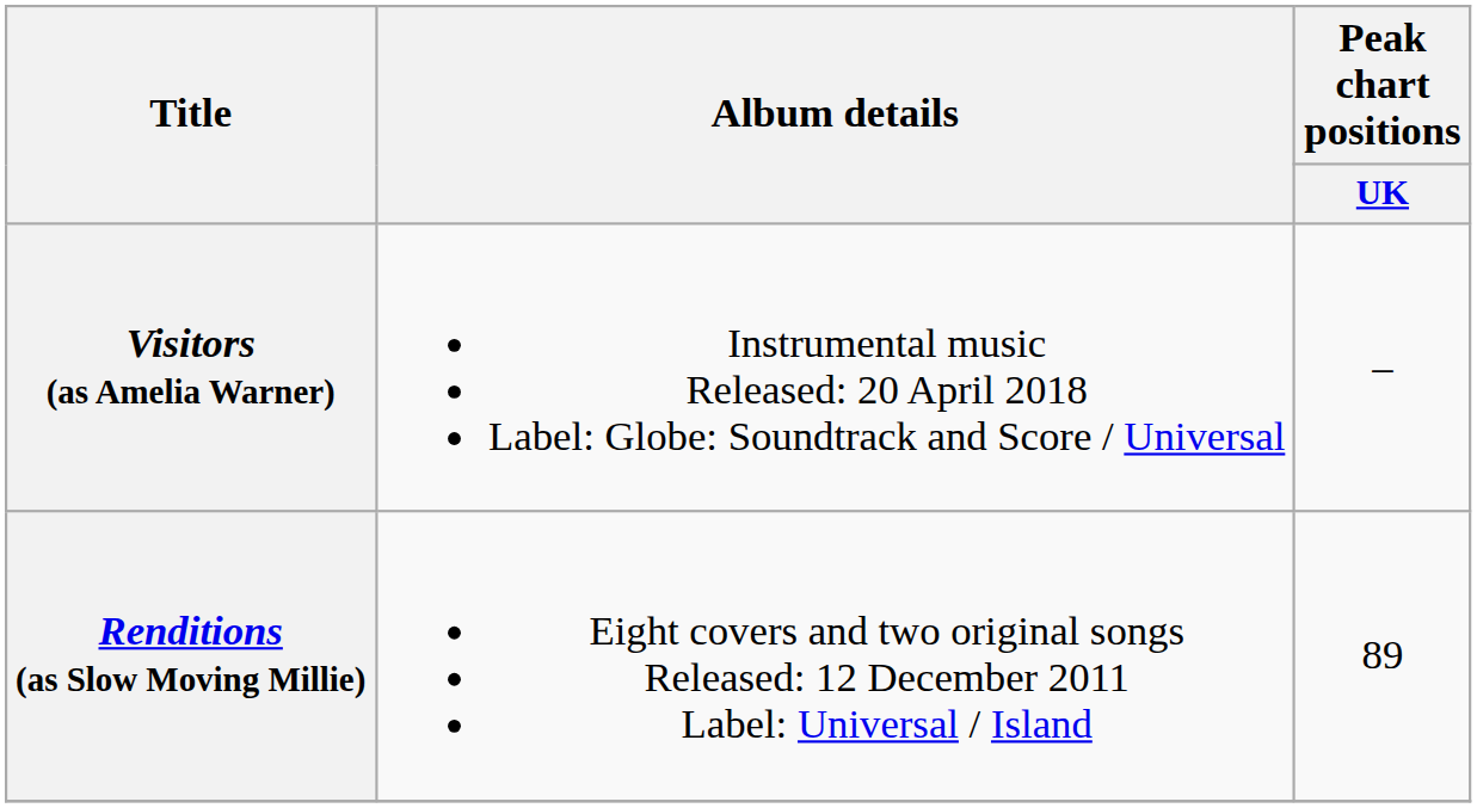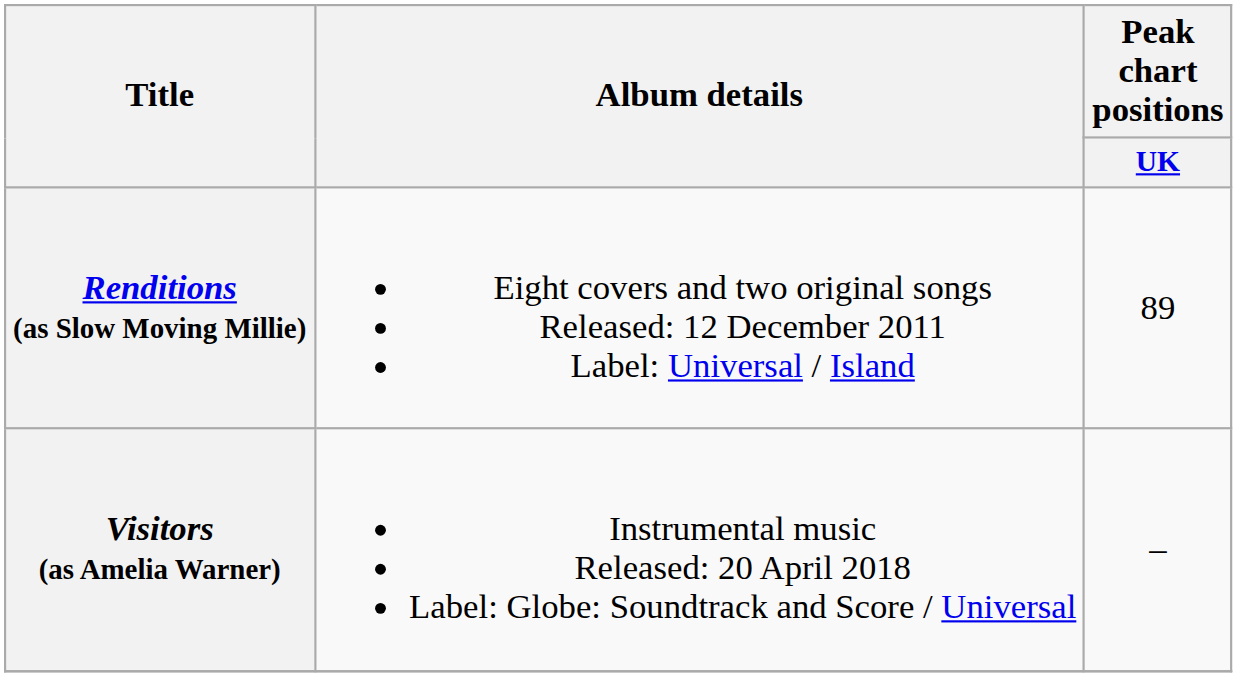 <table class="wikitable plainrowheaders" style="text-align:center;">
 <tr>
 <th rowspan="2" scope="col">Title</th>
 <th rowspan="2" scope="col">Album details</th>
 <th colspan="1" scope="col">Peak chart positions</th>
 </tr>
 <tr>
 <th scope="col" style="width:3em;font-size:85%;"><a href='#'>UK</a></th>
 </tr>
 <tr>
+<th scope="row"><em><a href='#'>Renditions</a></em><br><small>(as Slow Moving Millie)</small></th>
+<td><br><ul><li>Eight covers and two original songs</li><li>Released: 12 December 2011</li><li>Label: <a href='#'>Universal</a> / <a href='#'>Island</a></li></ul></td>
+<td>89</td>
+</tr>
+<tr>
 <th scope="row"><em>Visitors</em><br><small>(as Amelia Warner)</small></th>
 <td><br><ul><li>Instrumental music</li><li>Released: 20 April 2018</li><li>Label: Globe: Soundtrack and Score / <a href='#'>Universal</a></li></ul></td>
 <td>–</td>
 </tr>
 <tr>
-<th scope="row"><em><a href='#'>Renditions</a></em><br><small>(as Slow Moving Millie)</small></th>
-<td><br><ul><li>Eight covers and two original songs</li><li>Released: 12 December 2011</li><li>Label: <a href='#'>Universal</a> / <a href='#'>Island</a></li></ul></td>
-<td>89</td>
-</tr>
-<tr>
 </tr>
 </table>
